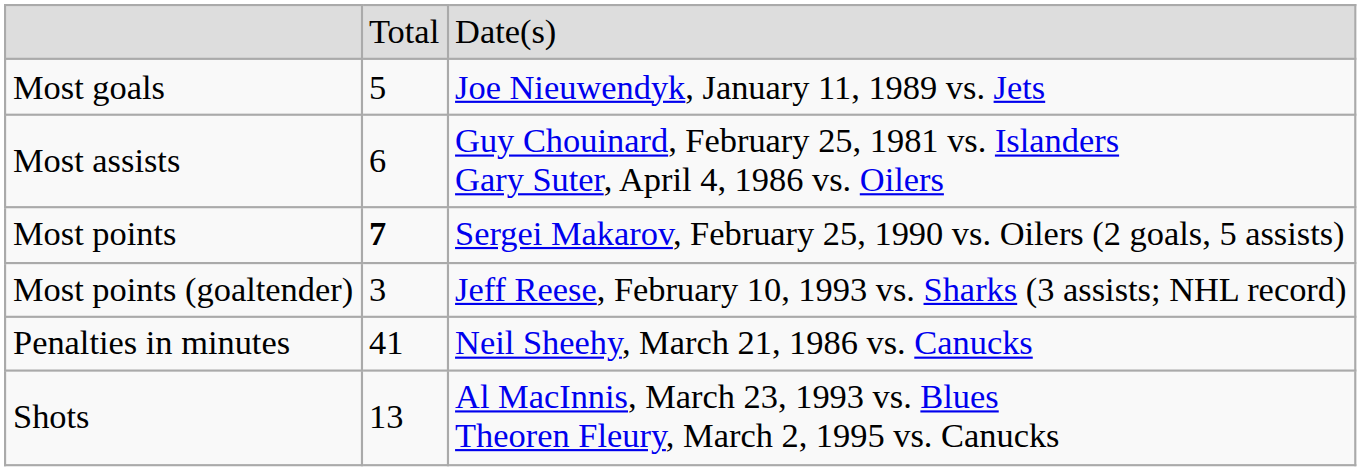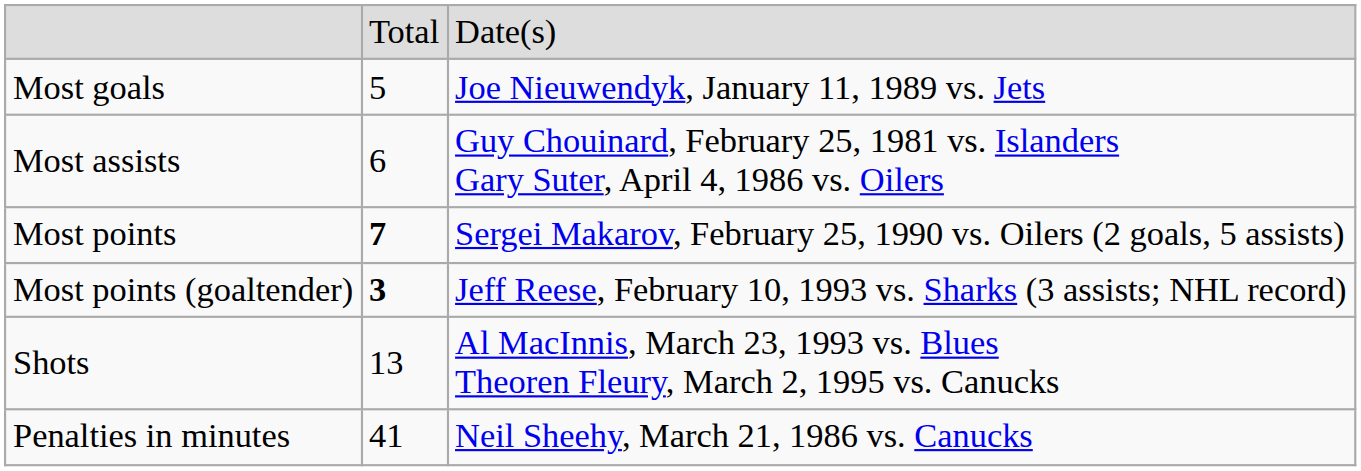 <table class="wikitable">
 <tr bgcolor="#dddddd">
 <td></td>
 <td>Total</td>
 <td>Date(s)</td>
 </tr>
 <tr>
 <td>Most goals</td>
 <td>5</td>
 <td><a href='#'>Joe Nieuwendyk</a>, January 11, 1989 vs. <a href='#'>Jets</a></td>
 </tr>
 <tr>
 <td>Most assists</td>
 <td>6</td>
 <td><a href='#'>Guy Chouinard</a>, February 25, 1981 vs. <a href='#'>Islanders</a><br><a href='#'>Gary Suter</a>, April 4, 1986 vs. <a href='#'>Oilers</a></td>
 </tr>
 <tr>
 <td>Most points</td>
 <td><strong>7</strong></td>
 <td><a href='#'>Sergei Makarov</a>, February 25, 1990 vs. Oilers (2 goals, 5 assists)</td>
 </tr>
 <tr>
 <td>Most points (goaltender)</td>
-<td>3</td>
+<td><strong>3</strong></td>
 <td><a href='#'>Jeff Reese</a>, February 10, 1993 vs. <a href='#'>Sharks</a> (3 assists; NHL record)</td>
+</tr>
+<tr>
+<td>Shots</td>
+<td>13</td>
+<td><a href='#'>Al MacInnis</a>, March 23, 1993 vs. <a href='#'>Blues</a><br><a href='#'>Theoren Fleury</a>, March 2, 1995 vs. Canucks</td>
 </tr>
 <tr>
 <td>Penalties in minutes</td>
 <td>41</td>
 <td><a href='#'>Neil Sheehy</a>, March 21, 1986 vs. <a href='#'>Canucks</a></td>
 </tr>
-<tr>
-<td>Shots</td>
-<td>13</td>
-<td><a href='#'>Al MacInnis</a>, March 23, 1993 vs. <a href='#'>Blues</a><br><a href='#'>Theoren Fleury</a>, March 2, 1995 vs. Canucks</td>
-</tr>
 </table>
